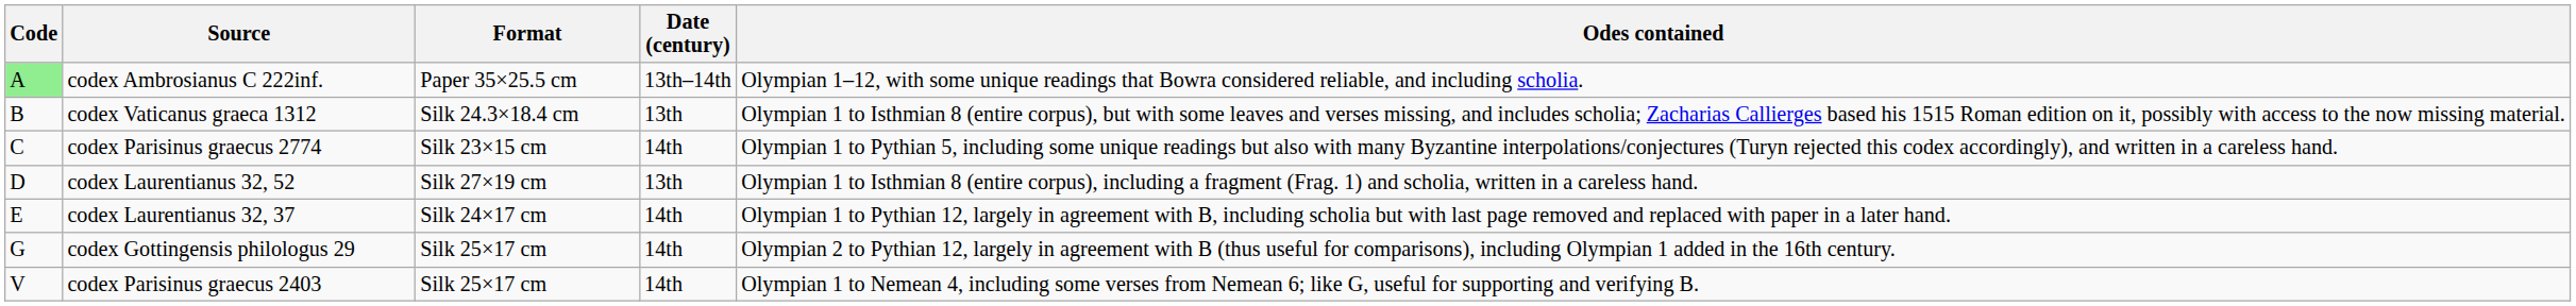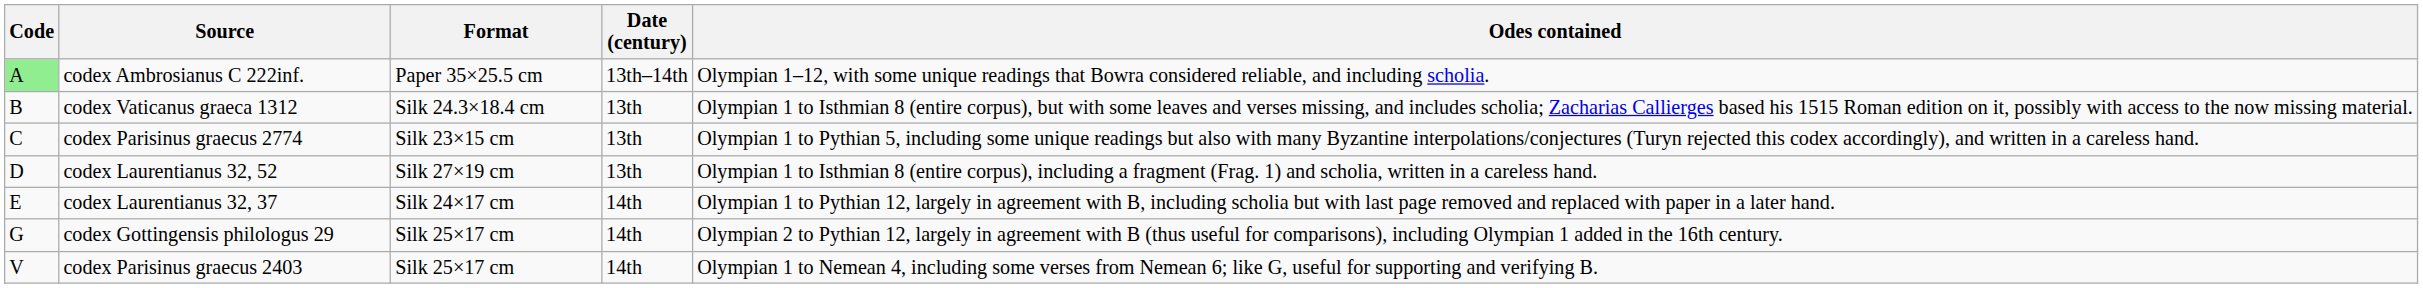 <table class="wikitable">
 <tr>
 <th>Code</th>
 <th style="width:16em;">Source</th>
 <th style="width:10em;">Format</th>
 <th>Date<br>(century)</th>
 <th>Odes contained</th>
 </tr>
 <tr>
 <td style="background: lightgreen;">A</td>
 <td>codex Ambrosianus C 222inf.</td>
 <td>Paper 35×25.5 cm</td>
 <td>13th–14th</td>
 <td>Olympian 1–12, with some unique readings that Bowra considered reliable, and including <a href='#'>scholia</a>.</td>
 </tr>
 <tr>
 <td>B</td>
 <td>codex Vaticanus graeca 1312</td>
 <td>Silk 24.3×18.4 cm</td>
 <td>13th</td>
 <td>Olympian 1 to Isthmian 8 (entire corpus), but with some leaves and verses missing, and includes scholia; <a href='#'>Zacharias Callierges</a> based his 1515 Roman edition on it, possibly with access to the now missing material.</td>
 </tr>
 <tr>
 <td>C</td>
 <td>codex Parisinus graecus 2774</td>
 <td>Silk 23×15 cm</td>
-<td>14th</td>
+<td>13th</td>
 <td>Olympian 1 to Pythian 5, including some unique readings but also with many Byzantine interpolations/conjectures (Turyn rejected this codex accordingly), and written in a careless hand.</td>
 </tr>
 <tr>
 <td>D</td>
 <td>codex Laurentianus 32, 52</td>
 <td>Silk 27×19 cm</td>
 <td>13th</td>
 <td>Olympian 1 to Isthmian 8 (entire corpus), including a fragment (Frag. 1) and scholia, written in a careless hand.</td>
 </tr>
 <tr>
 <td>E</td>
 <td>codex Laurentianus 32, 37</td>
 <td>Silk 24×17 cm</td>
 <td>14th</td>
 <td>Olympian 1 to Pythian 12, largely in agreement with B, including scholia but with last page removed and replaced with paper in a later hand.</td>
 </tr>
 <tr>
 <td>G</td>
 <td>codex Gottingensis philologus 29</td>
 <td>Silk 25×17 cm</td>
 <td>14th</td>
 <td>Olympian 2 to Pythian 12, largely in agreement with B (thus useful for comparisons), including Olympian 1 added in the 16th century.</td>
 </tr>
 <tr>
 <td>V</td>
 <td>codex Parisinus graecus 2403</td>
 <td>Silk 25×17 cm</td>
 <td>14th</td>
 <td>Olympian 1 to Nemean 4, including some verses from Nemean 6; like G, useful for supporting and verifying B.</td>
 </tr>
 </table>
